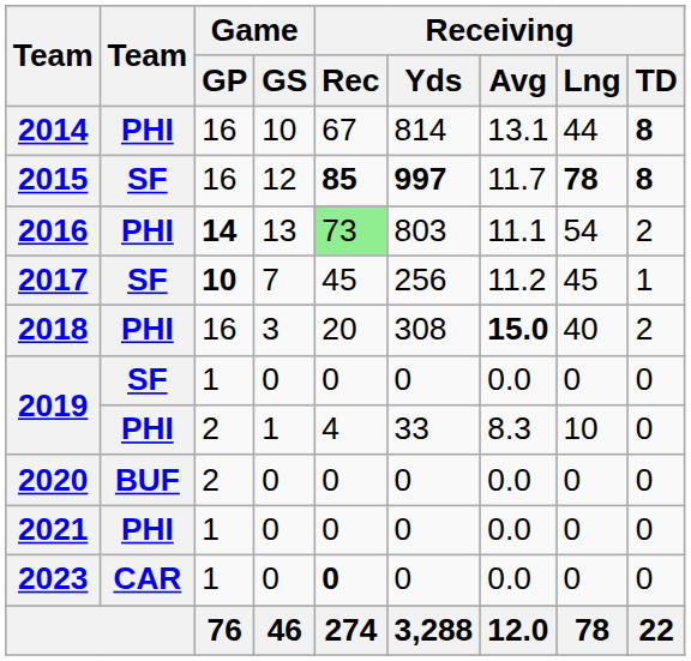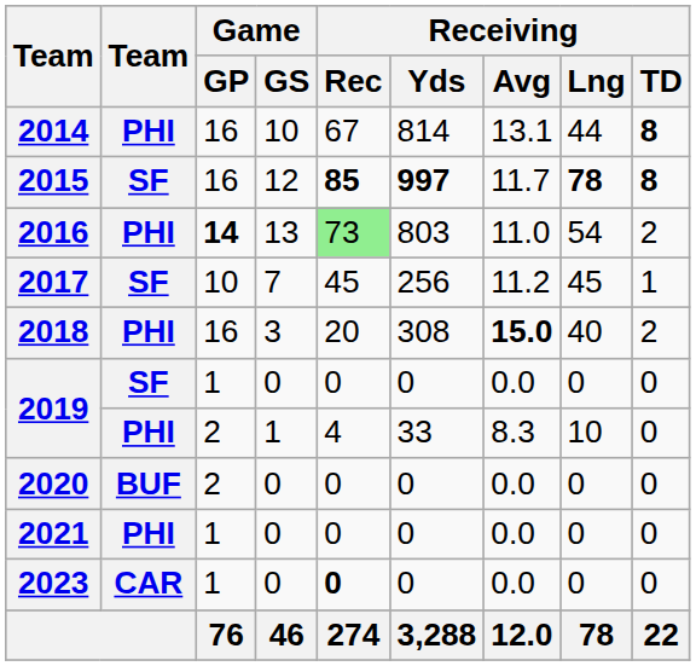 <table class="wikitable" style text-align: center;">
 <tr>
 <th rowspan="2">Team</th>
 <th rowspan="2">Team</th>
 <th colspan="2">Game</th>
 <th colspan="5">Receiving</th>
 </tr>
 <tr>
 <th>GP</th>
 <th>GS</th>
 <th>Rec</th>
 <th>Yds</th>
 <th>Avg</th>
 <th>Lng</th>
 <th>TD</th>
 </tr>
 <tr>
 <th><a href='#'>2014</a></th>
 <th><a href='#'>PHI</a></th>
 <td>16</td>
 <td>10</td>
 <td>67</td>
 <td>814</td>
 <td>13.1</td>
 <td>44</td>
 <td><strong>8</strong></td>
 </tr>
 <tr>
 <th><a href='#'>2015</a></th>
 <th><a href='#'>SF</a></th>
 <td>16</td>
 <td>12</td>
 <td><strong>85</strong></td>
 <td><strong>997</strong></td>
 <td>11.7</td>
 <td><strong>78</strong></td>
 <td><strong>8</strong></td>
 </tr>
 <tr>
 <th><a href='#'>2016</a></th>
 <th><a href='#'>PHI</a></th>
 <td><strong>14</strong></td>
 <td>13</td>
 <td style="background: lightgreen;">73</td>
 <td>803</td>
-<td>11.1</td>
+<td>11.0</td>
 <td>54</td>
 <td>2</td>
 </tr>
 <tr>
 <th><a href='#'>2017</a></th>
 <th><a href='#'>SF</a></th>
-<td><strong>10</strong></td>
+<td>10</td>
 <td>7</td>
 <td>45</td>
 <td>256</td>
 <td>11.2</td>
 <td>45</td>
 <td>1</td>
 </tr>
 <tr>
 <th><a href='#'>2018</a></th>
 <th><a href='#'>PHI</a></th>
 <td>16</td>
 <td>3</td>
 <td>20</td>
 <td>308</td>
 <td><strong>15.0</strong></td>
 <td>40</td>
 <td>2</td>
 </tr>
 <tr>
 <th rowspan="2"><a href='#'>2019</a></th>
 <th><a href='#'>SF</a></th>
 <td>1</td>
 <td>0</td>
 <td>0</td>
 <td>0</td>
 <td>0.0</td>
 <td>0</td>
 <td>0</td>
 </tr>
 <tr>
 <th><a href='#'>PHI</a></th>
 <td>2</td>
 <td>1</td>
 <td>4</td>
 <td>33</td>
 <td>8.3</td>
 <td>10</td>
 <td>0</td>
 </tr>
 <tr>
 <th><a href='#'>2020</a></th>
 <th><a href='#'>BUF</a></th>
 <td>2</td>
 <td>0</td>
 <td>0</td>
 <td>0</td>
 <td>0.0</td>
 <td>0</td>
 <td>0</td>
 </tr>
 <tr>
 <th><a href='#'>2021</a></th>
 <th><a href='#'>PHI</a></th>
 <td>1</td>
 <td>0</td>
 <td>0</td>
 <td>0</td>
 <td>0.0</td>
 <td>0</td>
 <td>0</td>
 </tr>
 <tr>
 <th><a href='#'>2023</a></th>
 <th><a href='#'>CAR</a></th>
 <td>1</td>
 <td>0</td>
 <td><strong>0</strong></td>
 <td>0</td>
 <td>0.0</td>
 <td>0</td>
 <td>0</td>
 </tr>
 <tr>
 <th colspan="2"></th>
 <th>76</th>
 <th>46</th>
 <th>274</th>
 <th>3,288</th>
 <th>12.0</th>
 <th>78</th>
 <th>22</th>
 </tr>
 </table>
